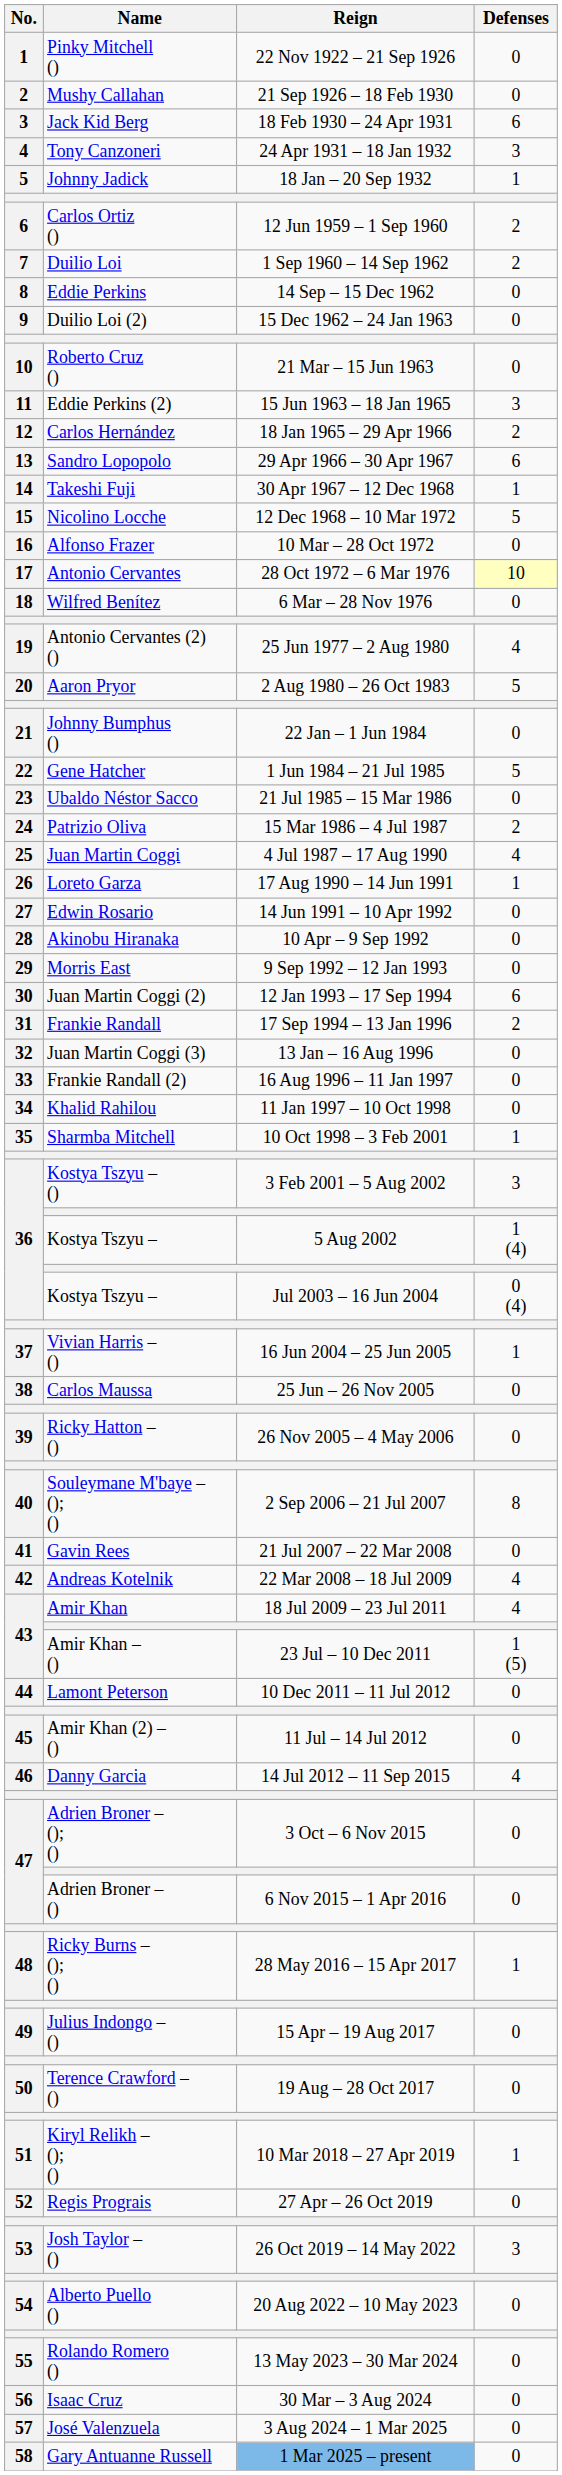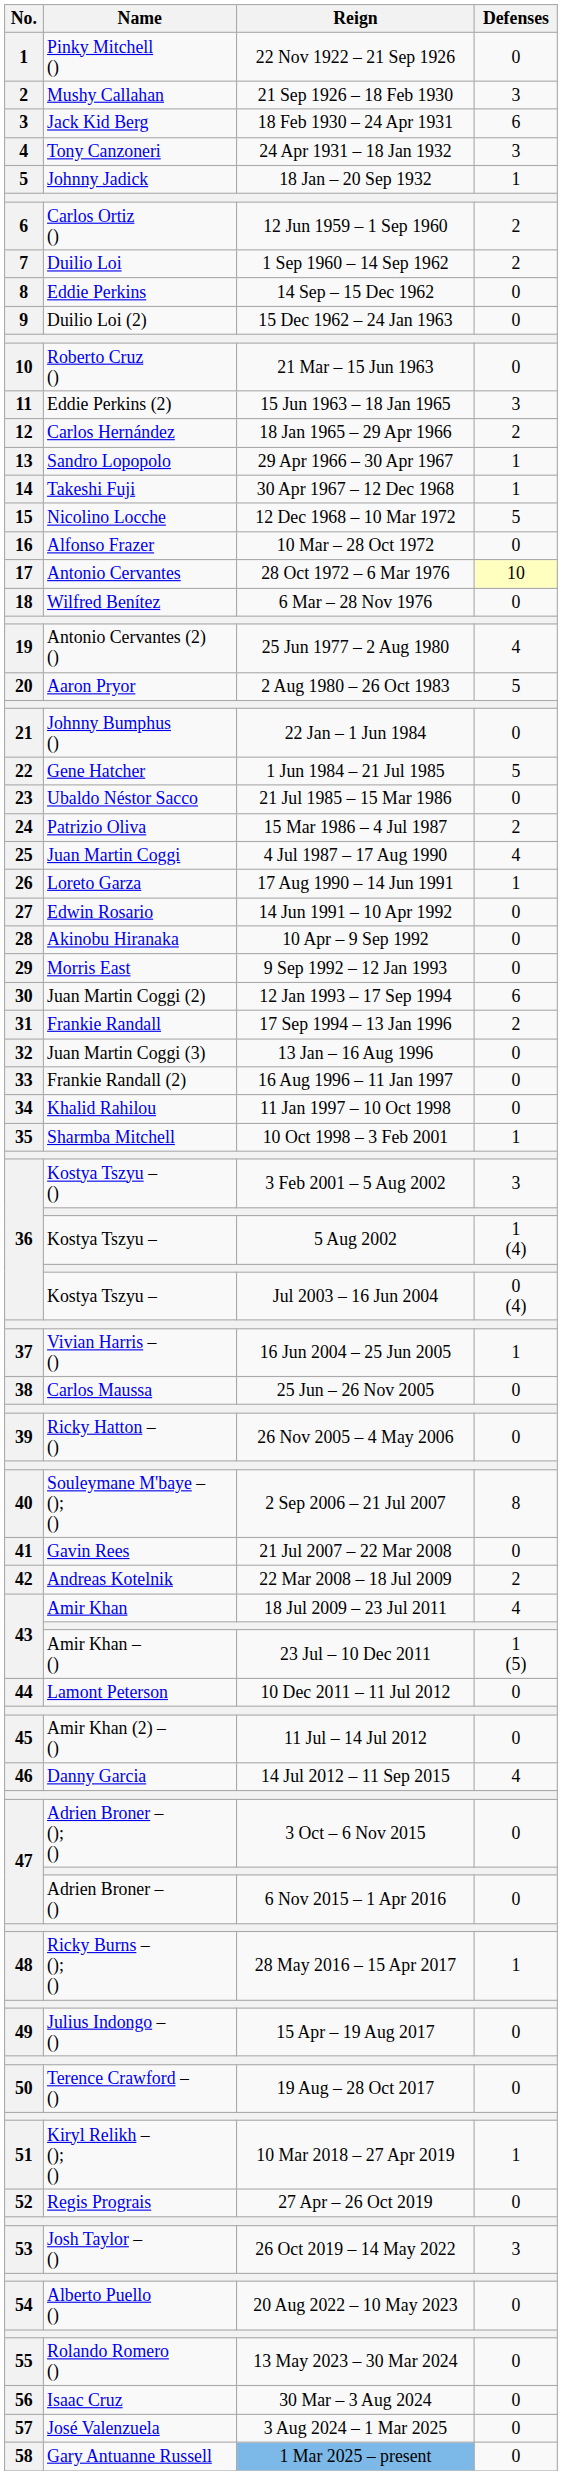 <table class="wikitable sortable" style="width:80%">
 <tr>
 <th>No.</th>
 <th>Name</th>
 <th>Reign</th>
 <th>Defenses</th>
 </tr>
 <tr align=center>
 <th>1</th>
 <td align=left><a href='#'>Pinky Mitchell</a><br>()</td>
 <td>22 Nov 1922 – 21 Sep 1926</td>
 <td>0</td>
 </tr>
 <tr align=center>
 <th>2</th>
 <td align=left><a href='#'>Mushy Callahan</a></td>
 <td>21 Sep 1926 – 18 Feb 1930</td>
-<td>0</td>
+<td>3</td>
 </tr>
 <tr align=center>
 <th>3</th>
 <td align=left><a href='#'>Jack Kid Berg</a></td>
 <td>18 Feb 1930 – 24 Apr 1931</td>
 <td>6</td>
 </tr>
 <tr align=center>
 <th>4</th>
 <td align=left><a href='#'>Tony Canzoneri</a></td>
 <td>24 Apr 1931 – 18 Jan 1932</td>
 <td>3</td>
 </tr>
 <tr align=center>
 <th>5</th>
 <td align=left><a href='#'>Johnny Jadick</a></td>
 <td>18 Jan – 20 Sep 1932</td>
 <td>1</td>
 </tr>
 <tr align=center>
 <th colspan="4"></th>
 </tr>
 <tr align=center>
 <th>6</th>
 <td align=left><a href='#'>Carlos Ortiz</a><br>()</td>
 <td>12 Jun 1959 – 1 Sep 1960</td>
 <td>2</td>
 </tr>
 <tr align=center>
 <th>7</th>
 <td align=left><a href='#'>Duilio Loi</a></td>
 <td>1 Sep 1960 – 14 Sep 1962</td>
 <td>2</td>
 </tr>
 <tr align=center>
 <th>8</th>
 <td align=left><a href='#'>Eddie Perkins</a></td>
 <td>14 Sep – 15 Dec 1962</td>
 <td>0</td>
 </tr>
 <tr align=center>
 <th>9</th>
 <td align=left>Duilio Loi (2)</td>
 <td>15 Dec 1962 – 24 Jan 1963</td>
 <td>0</td>
 </tr>
 <tr align=center>
 <th colspan="4"></th>
 </tr>
 <tr align=center>
 <th>10</th>
 <td align=left><a href='#'>Roberto Cruz</a><br>()</td>
 <td>21 Mar – 15 Jun 1963</td>
 <td>0</td>
 </tr>
 <tr align=center>
 <th>11</th>
 <td align=left>Eddie Perkins (2)</td>
 <td>15 Jun 1963 – 18 Jan 1965</td>
 <td>3</td>
 </tr>
 <tr align=center>
 <th>12</th>
 <td align=left><a href='#'>Carlos Hernández</a></td>
 <td>18 Jan 1965 – 29 Apr 1966</td>
 <td>2</td>
 </tr>
 <tr align=center>
 <th>13</th>
 <td align=left><a href='#'>Sandro Lopopolo</a></td>
 <td>29 Apr 1966 – 30 Apr 1967</td>
-<td>6</td>
+<td>1</td>
 </tr>
 <tr align=center>
 <th>14</th>
 <td align=left><a href='#'>Takeshi Fuji</a></td>
 <td>30 Apr 1967 – 12 Dec 1968</td>
 <td>1</td>
 </tr>
 <tr align=center>
 <th>15</th>
 <td align=left><a href='#'>Nicolino Locche</a></td>
 <td>12 Dec 1968 – 10 Mar 1972</td>
 <td>5</td>
 </tr>
 <tr align=center>
 <th>16</th>
 <td align=left><a href='#'>Alfonso Frazer</a></td>
 <td>10 Mar – 28 Oct 1972</td>
 <td>0</td>
 </tr>
 <tr align=center>
 <th>17</th>
 <td align=left><a href='#'>Antonio Cervantes</a></td>
 <td>28 Oct 1972 – 6 Mar 1976</td>
 <td style="background:#ffffbf;">10</td>
 </tr>
 <tr align=center>
 <th>18</th>
 <td align=left><a href='#'>Wilfred Benítez</a></td>
 <td>6 Mar – 28 Nov 1976</td>
 <td>0</td>
 </tr>
 <tr align=center>
 <th colspan="4"></th>
 </tr>
 <tr align=center>
 <th>19</th>
 <td align=left>Antonio Cervantes (2)<br>()</td>
 <td>25 Jun 1977 – 2 Aug 1980</td>
 <td>4</td>
 </tr>
 <tr align=center>
 <th>20</th>
 <td align=left><a href='#'>Aaron Pryor</a></td>
 <td>2 Aug 1980 – 26 Oct 1983</td>
 <td>5</td>
 </tr>
 <tr align=center>
 <th colspan="4"></th>
 </tr>
 <tr align=center>
 <th>21</th>
 <td align=left><a href='#'>Johnny Bumphus</a><br>()</td>
 <td>22 Jan – 1 Jun 1984</td>
 <td>0</td>
 </tr>
 <tr align=center>
 <th>22</th>
 <td align=left><a href='#'>Gene Hatcher</a></td>
 <td>1 Jun 1984 – 21 Jul 1985</td>
 <td>5</td>
 </tr>
 <tr align=center>
 <th>23</th>
 <td align=left><a href='#'>Ubaldo Néstor Sacco</a></td>
 <td>21 Jul 1985 – 15 Mar 1986</td>
 <td>0</td>
 </tr>
 <tr align=center>
 <th>24</th>
 <td align=left><a href='#'>Patrizio Oliva</a></td>
 <td>15 Mar 1986 – 4 Jul 1987</td>
 <td>2</td>
 </tr>
 <tr align=center>
 <th>25</th>
 <td align=left><a href='#'>Juan Martin Coggi</a></td>
 <td>4 Jul 1987 – 17 Aug 1990</td>
 <td>4</td>
 </tr>
 <tr align=center>
 <th>26</th>
 <td align=left><a href='#'>Loreto Garza</a></td>
 <td>17 Aug 1990 – 14 Jun 1991</td>
 <td>1</td>
 </tr>
 <tr align=center>
 <th>27</th>
 <td align=left><a href='#'>Edwin Rosario</a></td>
 <td>14 Jun 1991 – 10 Apr 1992</td>
 <td>0</td>
 </tr>
 <tr align=center>
 <th>28</th>
 <td align=left><a href='#'>Akinobu Hiranaka</a></td>
 <td>10 Apr – 9 Sep 1992</td>
 <td>0</td>
 </tr>
 <tr align=center>
 <th>29</th>
 <td align=left><a href='#'>Morris East</a></td>
 <td>9 Sep 1992 – 12 Jan 1993</td>
 <td>0</td>
 </tr>
 <tr align=center>
 <th>30</th>
 <td align=left>Juan Martin Coggi (2)</td>
 <td>12 Jan 1993 – 17 Sep 1994</td>
 <td>6</td>
 </tr>
 <tr align=center>
 <th>31</th>
 <td align=left><a href='#'>Frankie Randall</a></td>
 <td>17 Sep 1994 – 13 Jan 1996</td>
 <td>2</td>
 </tr>
 <tr align=center>
 <th>32</th>
 <td align=left>Juan Martin Coggi (3)</td>
 <td>13 Jan – 16 Aug 1996</td>
 <td>0</td>
 </tr>
 <tr align=center>
 <th>33</th>
 <td align=left>Frankie Randall (2)</td>
 <td>16 Aug 1996 – 11 Jan 1997</td>
 <td>0</td>
 </tr>
 <tr align=center>
 <th>34</th>
 <td align=left><a href='#'>Khalid Rahilou</a></td>
 <td>11 Jan 1997 – 10 Oct 1998</td>
 <td>0</td>
 </tr>
 <tr align=center>
 <th>35</th>
 <td align=left><a href='#'>Sharmba Mitchell</a></td>
 <td>10 Oct 1998 – 3 Feb 2001</td>
 <td>1</td>
 </tr>
 <tr align=center>
 <th colspan="4"></th>
 </tr>
 <tr align=center>
 <th rowspan=5>36</th>
 <td align=left><a href='#'>Kostya Tszyu</a> – <br>()</td>
 <td>3 Feb 2001 – 5 Aug 2002</td>
 <td>3</td>
 </tr>
 <tr align=center>
 <th colspan="3"></th>
 </tr>
 <tr align=center>
 <td align=left>Kostya Tszyu – </td>
 <td>5 Aug 2002</td>
 <td>1<br>(4)</td>
 </tr>
 <tr align=center>
 <th colspan="3"></th>
 </tr>
 <tr align=center>
 <td align=left>Kostya Tszyu – </td>
 <td>Jul 2003 – 16 Jun 2004</td>
 <td>0<br>(4)</td>
 </tr>
 <tr align=center>
 <th colspan="4"></th>
 </tr>
 <tr align=center>
 <th>37</th>
 <td align=left><a href='#'>Vivian Harris</a> – <br>()</td>
 <td>16 Jun 2004 – 25 Jun 2005</td>
 <td>1<br></td>
 </tr>
 <tr align=center>
 <th>38</th>
 <td align=left><a href='#'>Carlos Maussa</a></td>
 <td>25 Jun – 26 Nov 2005</td>
 <td>0</td>
 </tr>
 <tr align=center>
 <th colspan="4"></th>
 </tr>
 <tr align=center>
 <th>39</th>
 <td align=left><a href='#'>Ricky Hatton</a> – <br>()</td>
 <td>26 Nov 2005 – 4 May 2006</td>
 <td>0</td>
 </tr>
 <tr align=center>
 <th colspan="4"></th>
 </tr>
 <tr align=center>
 <th>40</th>
 <td align=left><a href='#'>Souleymane M'baye</a> – <br>();<br>()</td>
 <td>2 Sep 2006 – 21 Jul 2007</td>
 <td>8</td>
 </tr>
 <tr align=center>
 <th>41</th>
 <td align=left><a href='#'>Gavin Rees</a></td>
 <td>21 Jul 2007 – 22 Mar 2008</td>
 <td>0</td>
 </tr>
 <tr align=center>
 <th>42</th>
 <td align=left><a href='#'>Andreas Kotelnik</a></td>
 <td>22 Mar 2008 – 18 Jul 2009</td>
-<td>4</td>
+<td>2</td>
 </tr>
 <tr align=center>
 <th rowspan=3>43</th>
 <td align=left><a href='#'>Amir Khan</a></td>
 <td>18 Jul 2009 – 23 Jul 2011</td>
 <td>4</td>
 </tr>
 <tr align=center>
 <th colspan=3></th>
 </tr>
 <tr align=center>
 <td align=left>Amir Khan – <br>()</td>
 <td>23 Jul – 10 Dec 2011</td>
 <td>1<br>(5)</td>
 </tr>
 <tr align=center>
 <th>44</th>
 <td align=left><a href='#'>Lamont Peterson</a></td>
 <td>10 Dec 2011 – 11 Jul 2012</td>
 <td>0</td>
 </tr>
 <tr align=center>
 <th colspan="4"></th>
 </tr>
 <tr align=center>
 <th>45</th>
 <td align=left>Amir Khan (2) – <br>()</td>
 <td>11 Jul – 14 Jul 2012</td>
 <td>0</td>
 </tr>
 <tr align=center>
 <th>46</th>
 <td align=left><a href='#'>Danny Garcia</a></td>
 <td>14 Jul 2012 – 11 Sep 2015</td>
 <td>4</td>
 </tr>
 <tr align=center>
 <th colspan="4"></th>
 </tr>
 <tr align=center>
 <th rowspan=3>47</th>
 <td align=left><a href='#'>Adrien Broner</a> – <br>();<br>()</td>
 <td>3 Oct – 6 Nov 2015</td>
 <td>0</td>
 </tr>
 <tr align=center>
 <th colspan=3></th>
 </tr>
 <tr align=center>
 <td align=left>Adrien Broner – <br>()</td>
 <td>6 Nov 2015 – 1 Apr 2016</td>
 <td>0</td>
 </tr>
 <tr align=center>
 <th colspan="4"></th>
 </tr>
 <tr align=center>
 <th>48</th>
 <td align=left><a href='#'>Ricky Burns</a> – <br>();<br>()</td>
 <td>28 May 2016 – 15 Apr 2017</td>
 <td>1</td>
 </tr>
 <tr align=center>
 <th colspan="4"></th>
 </tr>
 <tr align=center>
 <th>49</th>
 <td align=left><a href='#'>Julius Indongo</a> – <br>()</td>
 <td>15 Apr – 19 Aug 2017</td>
 <td>0</td>
 </tr>
 <tr align=center>
 <th colspan="4"></th>
 </tr>
 <tr align=center>
 <th>50</th>
 <td align=left><a href='#'>Terence Crawford</a> – <br>()</td>
 <td>19 Aug – 28 Oct 2017</td>
 <td>0</td>
 </tr>
 <tr align=center>
 <th colspan="4"></th>
 </tr>
 <tr align=center>
 <th>51</th>
 <td align=left><a href='#'>Kiryl Relikh</a> – <br>();<br>()</td>
 <td>10 Mar 2018 – 27 Apr 2019</td>
 <td>1</td>
 </tr>
 <tr align=center>
 <th>52</th>
 <td align=left><a href='#'>Regis Prograis</a></td>
 <td>27 Apr – 26 Oct 2019</td>
 <td>0</td>
 </tr>
 <tr align=center>
 <th colspan="4"></th>
 </tr>
 <tr align=center>
 <th>53</th>
 <td Align=left><a href='#'>Josh Taylor</a> – <br>()</td>
 <td>26 Oct 2019 – 14 May 2022</td>
 <td>3</td>
 </tr>
 <tr align=center>
 <th colspan="4"></th>
 </tr>
 <tr align=center>
 <th>54</th>
 <td align=left><a href='#'>Alberto Puello</a><br>()</td>
 <td>20 Aug 2022 – 10 May 2023</td>
 <td>0</td>
 </tr>
 <tr align=center>
 <th colspan="4"></th>
 </tr>
 <tr align=center>
 <th>55</th>
 <td align=left><a href='#'>Rolando Romero</a> <br>()</td>
 <td>13 May 2023 – 30 Mar 2024</td>
 <td>0</td>
 </tr>
 <tr align=center>
 <th>56</th>
 <td align=left><a href='#'>Isaac Cruz</a></td>
 <td>30 Mar – 3 Aug 2024</td>
 <td>0</td>
 </tr>
 <tr align=center>
 <th>57</th>
 <td align=left><a href='#'>José Valenzuela</a></td>
 <td>3 Aug 2024 – 1 Mar 2025</td>
 <td>0</td>
 </tr>
 <tr align=center>
 <th>58</th>
 <td align=left><a href='#'>Gary Antuanne Russell</a></td>
 <td style="background:#7CB9E8;">1 Mar 2025 – present</td>
 <td>0</td>
 </tr>
 </table>
